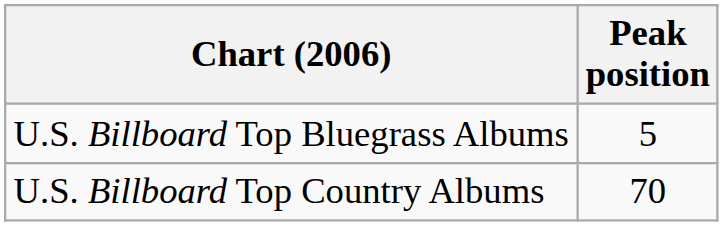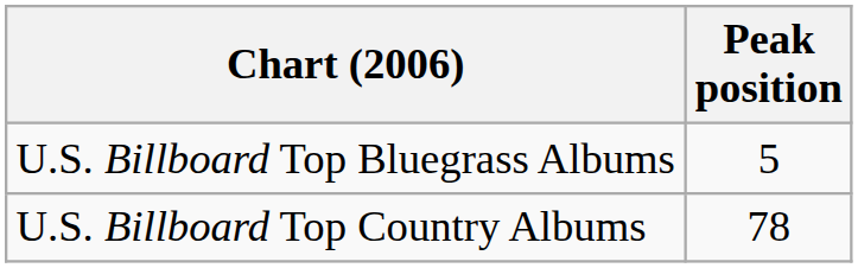 <table class="wikitable">
 <tr>
 <th>Chart (2006)</th>
 <th>Peak<br>position</th>
 </tr>
 <tr>
 <td>U.S. <em>Billboard</em> Top Bluegrass Albums</td>
 <td align="center">5</td>
 </tr>
 <tr>
 <td>U.S. <em>Billboard</em> Top Country Albums</td>
-<td align="center">70</td>
+<td align="center">78</td>
 </tr>
 </table>
